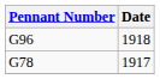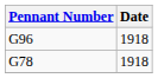 <table class="wikitable" style="text-align:left">
 <tr>
 <th><a href='#'>Pennant Number</a></th>
 <th>Date</th>
 </tr>
 <tr>
 <td>G96</td>
 <td>1918</td>
 </tr>
 <tr>
 <td>G78</td>
-<td>1917</td>
+<td>1918</td>
 </tr>
 <tr>
 </tr>
 </table>
